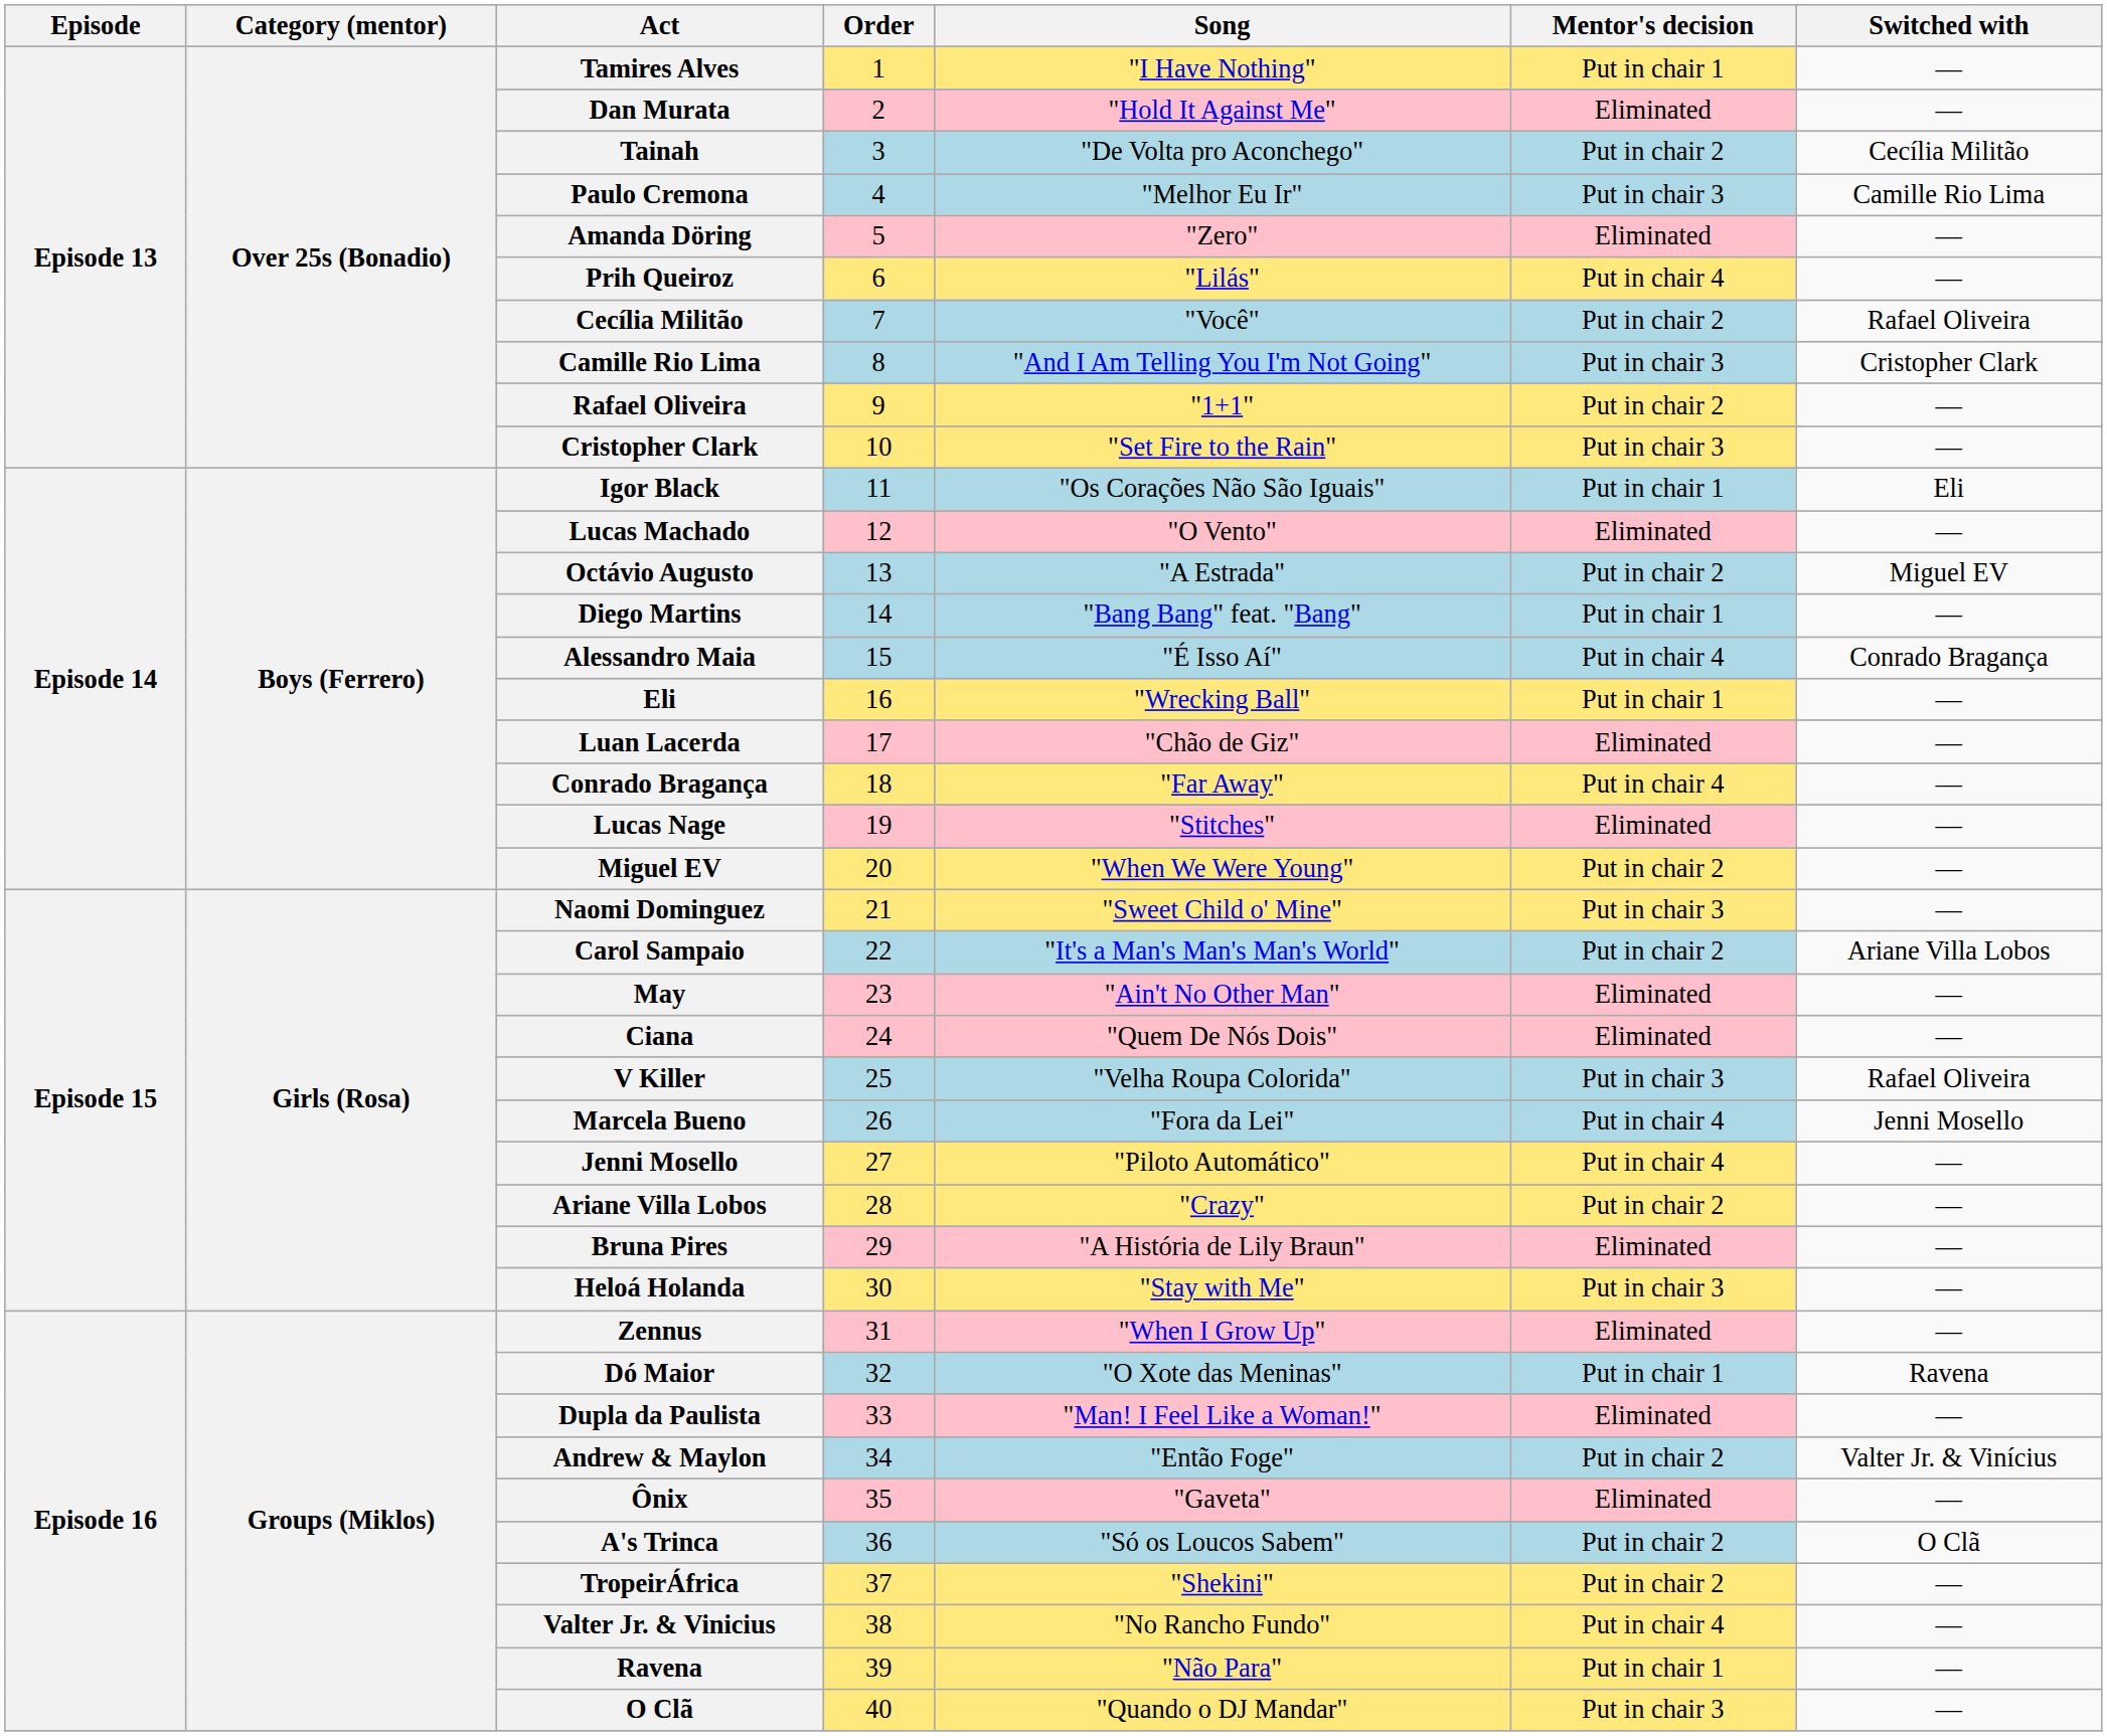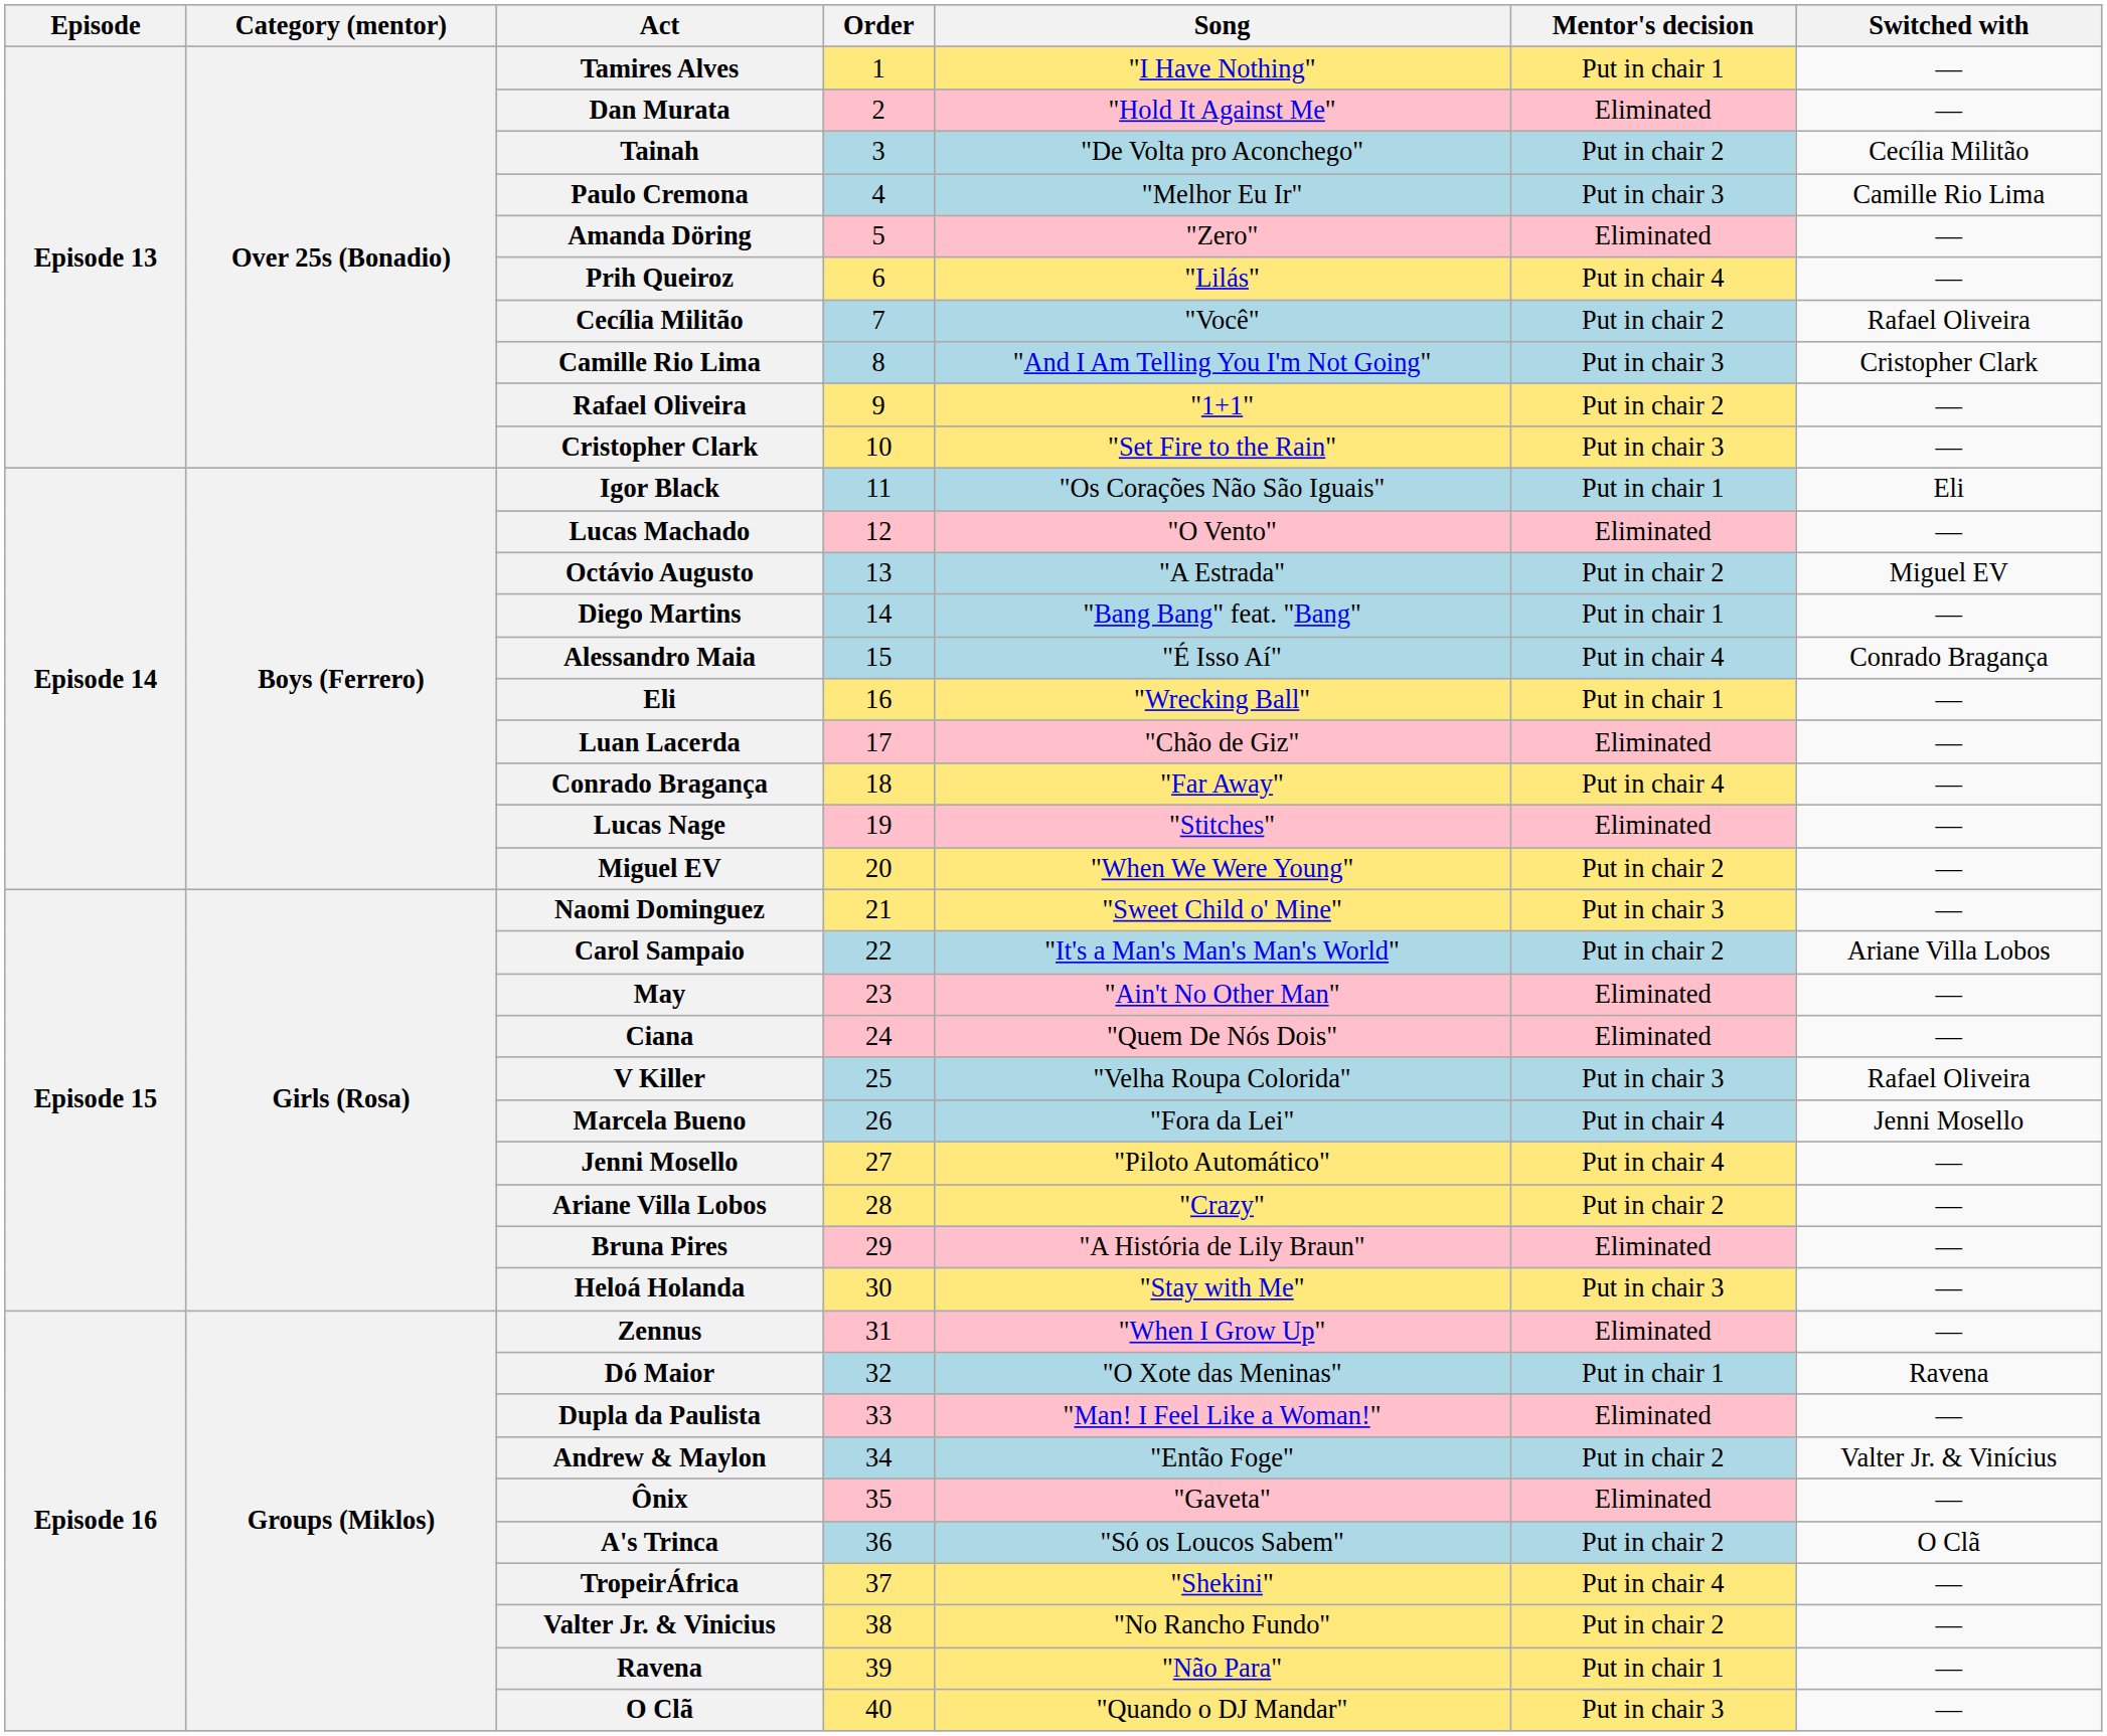 <table class="wikitable plainrowheaders" style="text-align: center; width:100%;">
 <tr>
 <th scope="col">Episode</th>
 <th>Category (mentor)</th>
 <th>Act</th>
 <th>Order</th>
 <th>Song</th>
 <th>Mentor's decision</th>
 <th>Switched with</th>
 </tr>
 <tr>
 <th rowspan="10">Episode 13 <br></th>
 <th rowspan="10">Over 25s (Bonadio)</th>
 <th scope="row">Tamires Alves</th>
 <td bgcolor=FFE87C>1</td>
 <td bgcolor=FFE87C>"<a href='#'>I Have Nothing</a>"</td>
 <td bgcolor=FFE87C>Put in chair 1</td>
 <td>—</td>
 </tr>
 <tr>
 <th scope="row">Dan Murata</th>
 <td bgcolor=FFC0CB>2</td>
 <td bgcolor=FFC0CB>"<a href='#'>Hold It Against Me</a>"</td>
 <td bgcolor=FFC0CB>Eliminated</td>
 <td>—</td>
 </tr>
 <tr>
 <th scope="row">Tainah</th>
 <td bgcolor=ADD8E6>3</td>
 <td bgcolor=ADD8E6>"De Volta pro Aconchego"</td>
 <td bgcolor=ADD8E6>Put in chair 2</td>
 <td>Cecília Militão</td>
 </tr>
 <tr>
 <th scope="row">Paulo Cremona</th>
 <td bgcolor=ADD8E6>4</td>
 <td bgcolor=ADD8E6>"Melhor Eu Ir"</td>
 <td bgcolor=ADD8E6>Put in chair 3</td>
 <td>Camille Rio Lima</td>
 </tr>
 <tr>
 <th scope="row">Amanda Döring</th>
 <td bgcolor=FFC0CB>5</td>
 <td bgcolor=FFC0CB>"Zero"</td>
 <td bgcolor=FFC0CB>Eliminated</td>
 <td>—</td>
 </tr>
 <tr>
 <th scope="row">Prih Queiroz</th>
 <td bgcolor=FFE87C>6</td>
 <td bgcolor=FFE87C>"<a href='#'>Lilás</a>"</td>
 <td bgcolor=FFE87C>Put in chair 4</td>
 <td>—</td>
 </tr>
 <tr>
 <th scope="row">Cecília Militão</th>
 <td bgcolor=ADD8E6>7</td>
 <td bgcolor=ADD8E6>"Você"</td>
 <td bgcolor=ADD8E6>Put in chair 2</td>
 <td>Rafael Oliveira</td>
 </tr>
 <tr>
 <th scope="row">Camille Rio Lima</th>
 <td bgcolor=ADD8E6>8</td>
 <td bgcolor=ADD8E6>"<a href='#'>And I Am Telling You I'm Not Going</a>"</td>
 <td bgcolor=ADD8E6>Put in chair 3</td>
 <td>Cristopher Clark</td>
 </tr>
 <tr>
 <th scope="row">Rafael Oliveira</th>
 <td bgcolor=FFE87C>9</td>
 <td bgcolor=FFE87C>"<a href='#'>1+1</a>"</td>
 <td bgcolor=FFE87C>Put in chair 2</td>
 <td>—</td>
 </tr>
 <tr>
 <th scope="row">Cristopher Clark</th>
 <td bgcolor=FFE87C>10</td>
 <td bgcolor=FFE87C>"<a href='#'>Set Fire to the Rain</a>"</td>
 <td bgcolor=FFE87C>Put in chair 3</td>
 <td>—</td>
 </tr>
 <tr>
 <th rowspan="10">Episode 14 <br></th>
 <th rowspan="10">Boys (Ferrero)</th>
 <th scope="row">Igor Black</th>
 <td bgcolor=ADD8E6>11</td>
 <td bgcolor=ADD8E6>"Os Corações Não São Iguais"</td>
 <td bgcolor=ADD8E6>Put in chair 1</td>
 <td>Eli</td>
 </tr>
 <tr>
 <th scope="row">Lucas Machado</th>
 <td bgcolor=FFC0CB>12</td>
 <td bgcolor=FFC0CB>"O Vento"</td>
 <td bgcolor=FFC0CB>Eliminated</td>
 <td>—</td>
 </tr>
 <tr>
 <th scope="row">Octávio Augusto</th>
 <td bgcolor=ADD8E6>13</td>
 <td bgcolor=ADD8E6>"A Estrada"</td>
 <td bgcolor=ADD8E6>Put in chair 2</td>
 <td>Miguel EV</td>
 </tr>
 <tr>
 <th scope="row">Diego Martins</th>
 <td bgcolor=ADD8E6>14</td>
 <td bgcolor=ADD8E6>"<a href='#'>Bang Bang</a>" feat. "<a href='#'>Bang</a>"</td>
 <td bgcolor=ADD8E6>Put in chair 1</td>
 <td>—</td>
 </tr>
 <tr>
 <th scope="row">Alessandro Maia</th>
 <td bgcolor=ADD8E6>15</td>
 <td bgcolor=ADD8E6>"É Isso Aí"</td>
 <td bgcolor=ADD8E6>Put in chair 4</td>
 <td>Conrado Bragança</td>
 </tr>
 <tr>
 <th scope="row">Eli</th>
 <td bgcolor=FFE87C>16</td>
 <td bgcolor=FFE87C>"<a href='#'>Wrecking Ball</a>"</td>
 <td bgcolor=FFE87C>Put in chair 1</td>
 <td>—</td>
 </tr>
 <tr>
 <th scope="row">Luan Lacerda</th>
 <td bgcolor=FFC0CB>17</td>
 <td bgcolor=FFC0CB>"Chão de Giz"</td>
 <td bgcolor=FFC0CB>Eliminated</td>
 <td>—</td>
 </tr>
 <tr>
 <th scope="row">Conrado Bragança</th>
 <td bgcolor=FFE87C>18</td>
 <td bgcolor=FFE87C>"<a href='#'>Far Away</a>"</td>
 <td bgcolor=FFE87C>Put in chair 4</td>
 <td>—</td>
 </tr>
 <tr>
 <th scope="row">Lucas Nage</th>
 <td bgcolor=FFC0CB>19</td>
 <td bgcolor=FFC0CB>"<a href='#'>Stitches</a>"</td>
 <td bgcolor=FFC0CB>Eliminated</td>
 <td>—</td>
 </tr>
 <tr>
 <th scope="row">Miguel EV</th>
 <td bgcolor=FFE87C>20</td>
 <td bgcolor=FFE87C>"<a href='#'>When We Were Young</a>"</td>
 <td bgcolor=FFE87C>Put in chair 2</td>
 <td>—</td>
 </tr>
 <tr>
 <th rowspan="10">Episode 15 <br></th>
 <th rowspan="10">Girls (Rosa)</th>
 <th scope="row">Naomi Dominguez</th>
 <td bgcolor=FFE87C>21</td>
 <td bgcolor=FFE87C>"<a href='#'>Sweet Child o' Mine</a>"</td>
 <td bgcolor=FFE87C>Put in chair 3</td>
 <td>—</td>
 </tr>
 <tr>
 <th scope="row">Carol Sampaio</th>
 <td bgcolor=ADD8E6>22</td>
 <td bgcolor=ADD8E6>"<a href='#'>It's a Man's Man's Man's World</a>"</td>
 <td bgcolor=ADD8E6>Put in chair 2</td>
 <td>Ariane Villa Lobos</td>
 </tr>
 <tr>
 <th scope="row">May</th>
 <td bgcolor=FFC0CB>23</td>
 <td bgcolor=FFC0CB>"<a href='#'>Ain't No Other Man</a>"</td>
 <td bgcolor=FFC0CB>Eliminated</td>
 <td>—</td>
 </tr>
 <tr>
 <th scope="row">Ciana</th>
 <td bgcolor=FFC0CB>24</td>
 <td bgcolor=FFC0CB>"Quem De Nós Dois"</td>
 <td bgcolor=FFC0CB>Eliminated</td>
 <td>—</td>
 </tr>
 <tr>
 <th scope="row">V Killer</th>
 <td bgcolor=ADD8E6>25</td>
 <td bgcolor=ADD8E6>"Velha Roupa Colorida"</td>
 <td bgcolor=ADD8E6>Put in chair 3</td>
 <td>Rafael Oliveira</td>
 </tr>
 <tr>
 <th scope="row">Marcela Bueno</th>
 <td bgcolor=ADD8E6>26</td>
 <td bgcolor=ADD8E6>"Fora da Lei"</td>
 <td bgcolor=ADD8E6>Put in chair 4</td>
 <td>Jenni Mosello</td>
 </tr>
 <tr>
 <th scope="row">Jenni Mosello</th>
 <td bgcolor=FFE87C>27</td>
 <td bgcolor=FFE87C>"Piloto Automático"</td>
 <td bgcolor=FFE87C>Put in chair 4</td>
 <td>—</td>
 </tr>
 <tr>
 <th scope="row">Ariane Villa Lobos</th>
 <td bgcolor=FFE87C>28</td>
 <td bgcolor=FFE87C>"<a href='#'>Crazy</a>"</td>
 <td bgcolor=FFE87C>Put in chair 2</td>
 <td>—</td>
 </tr>
 <tr>
 <th scope="row">Bruna Pires</th>
 <td bgcolor=FFC0CB>29</td>
 <td bgcolor=FFC0CB>"A História de Lily Braun"</td>
 <td bgcolor=FFC0CB>Eliminated</td>
 <td>—</td>
 </tr>
 <tr>
 <th scope="row">Heloá Holanda</th>
 <td bgcolor=FFE87C>30</td>
 <td bgcolor=FFE87C>"<a href='#'>Stay with Me</a>"</td>
 <td bgcolor=FFE87C>Put in chair 3</td>
 <td>—</td>
 </tr>
 <tr>
 <th rowspan="10">Episode 16 <br></th>
 <th rowspan="10">Groups (Miklos)</th>
 <th scope="row">Zennus</th>
 <td bgcolor=FFC0CB>31</td>
 <td bgcolor=FFC0CB>"<a href='#'>When I Grow Up</a>"</td>
 <td bgcolor=FFC0CB>Eliminated</td>
 <td>—</td>
 </tr>
 <tr>
 <th scope="row">Dó Maior</th>
 <td bgcolor=ADD8E6>32</td>
 <td bgcolor=ADD8E6>"O Xote das Meninas"</td>
 <td bgcolor=ADD8E6>Put in chair 1</td>
 <td>Ravena</td>
 </tr>
 <tr>
 <th scope="row">Dupla da Paulista</th>
 <td bgcolor=FFC0CB>33</td>
 <td bgcolor=FFC0CB>"<a href='#'>Man! I Feel Like a Woman!</a>"</td>
 <td bgcolor=FFC0CB>Eliminated</td>
 <td>—</td>
 </tr>
 <tr>
 <th scope="row">Andrew & Maylon</th>
 <td bgcolor=ADD8E6>34</td>
 <td bgcolor=ADD8E6>"Então Foge"</td>
 <td bgcolor=ADD8E6>Put in chair 2</td>
 <td>Valter Jr. & Vinícius</td>
 </tr>
 <tr>
 <th scope="row">Ônix</th>
 <td bgcolor=FFC0CB>35</td>
 <td bgcolor=FFC0CB>"Gaveta"</td>
 <td bgcolor=FFC0CB>Eliminated</td>
 <td>—</td>
 </tr>
 <tr>
 <th scope="row">A's Trinca</th>
 <td bgcolor=ADD8E6>36</td>
 <td bgcolor=ADD8E6>"Só os Loucos Sabem"</td>
 <td bgcolor=ADD8E6>Put in chair 2</td>
 <td>O Clã</td>
 </tr>
 <tr>
 <th scope="row">TropeirÁfrica</th>
 <td bgcolor=FFE87C>37</td>
 <td bgcolor=FFE87C>"<a href='#'>Shekini</a>"</td>
-<td bgcolor=FFE87C>Put in chair 2</td>
+<td bgcolor=FFE87C>Put in chair 4</td>
 <td>—</td>
 </tr>
 <tr>
 <th scope="row">Valter Jr. & Vinicius</th>
 <td bgcolor=FFE87C>38</td>
 <td bgcolor=FFE87C>"No Rancho Fundo"</td>
-<td bgcolor=FFE87C>Put in chair 4</td>
+<td bgcolor=FFE87C>Put in chair 2</td>
 <td>—</td>
 </tr>
 <tr>
 <th scope="row">Ravena</th>
 <td bgcolor=FFE87C>39</td>
 <td bgcolor=FFE87C>"<a href='#'>Não Para</a>"</td>
 <td bgcolor=FFE87C>Put in chair 1</td>
 <td>—</td>
 </tr>
 <tr>
 <th scope="row">O Clã</th>
 <td bgcolor=FFE87C>40</td>
 <td bgcolor=FFE87C>"Quando o DJ Mandar"</td>
 <td bgcolor=FFE87C>Put in chair 3</td>
 <td>—</td>
 </tr>
 </table>
